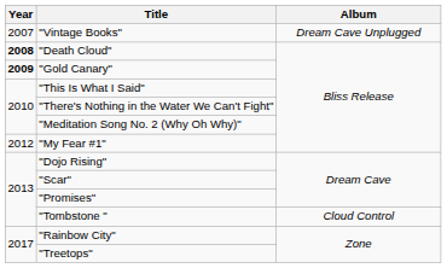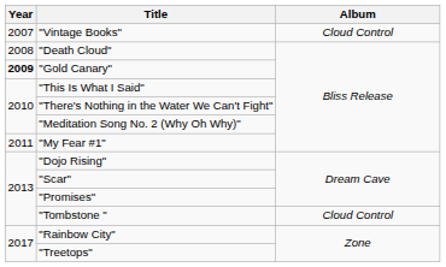 <table class="wikitable" style="text-align:center;">
 <tr>
 <th scope="col">Year</th>
 <th scope="col">Title</th>
 <th scope="col" width="220">Album</th>
 </tr>
 <tr>
 <td>2007</td>
 <td align="left">"Vintage Books"</td>
-<td><em>Dream Cave Unplugged</em></td>
+<td><em>Cloud Control</em></td>
 </tr>
 <tr>
-<td><strong>2008</strong></td>
+<td>2008</td>
 <td align="left">"Death Cloud"</td>
 <td rowspan="6"><em>Bliss Release</em></td>
 </tr>
 <tr>
 <td><strong>2009</strong></td>
 <td align="left">"Gold Canary"</td>
 </tr>
 <tr>
 <td rowspan="3">2010</td>
 <td align="left">"This Is What I Said"</td>
 </tr>
 <tr>
 <td align="left">"There's Nothing in the Water We Can't Fight"</td>
 </tr>
 <tr>
 <td align="left">"Meditation Song No. 2 (Why Oh Why)"</td>
 </tr>
 <tr>
-<td>2012</td>
+<td>2011</td>
 <td align="left">"My Fear #1"</td>
 </tr>
 <tr>
 <td rowspan="4">2013</td>
 <td align="left">"Dojo Rising"</td>
 <td rowspan="3"><em>Dream Cave</em></td>
 </tr>
 <tr>
 <td align="left">"Scar"</td>
 </tr>
 <tr>
 <td align="left">"Promises"</td>
 </tr>
 <tr>
 <td align="left">"Tombstone "</td>
 <td><em>Cloud Control</em></td>
 </tr>
 <tr>
 <td rowspan="2">2017</td>
 <td align="left">"Rainbow City"</td>
 <td rowspan="2"><em>Zone</em></td>
 </tr>
 <tr>
 <td align="left">"Treetops"</td>
 </tr>
 </table>
